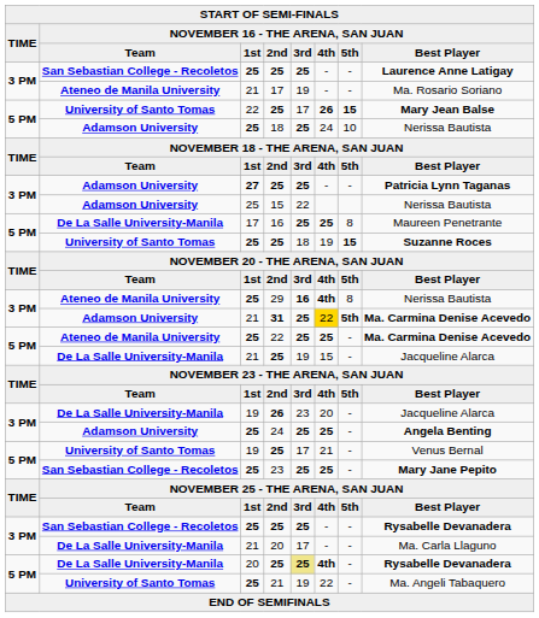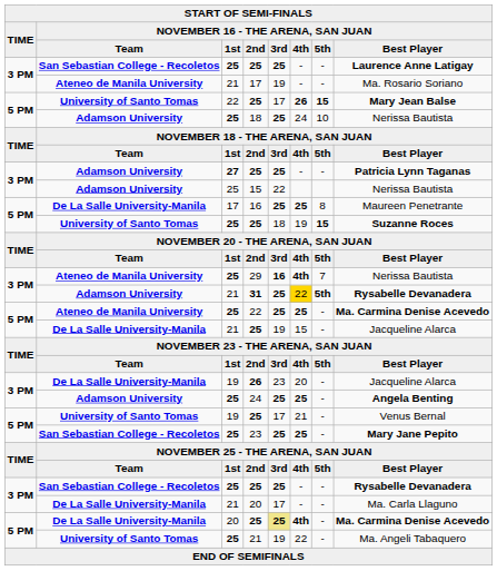 <table class="wikitable" style="text-align: center">
 <tr style="background:#efefef;">
 <td colspan=8><strong>START OF SEMI-FINALS</strong></td>
 </tr>
 <tr style="background:#efefef;">
 <td rowspan=2><strong>TIME</strong></td>
 <td colspan=7><strong>NOVEMBER 16 - THE ARENA, SAN JUAN</strong></td>
 </tr>
 <tr style="background:#efefef;">
 <td><strong>Team</strong></td>
 <td><strong>1st</strong></td>
 <td><strong>2nd</strong></td>
 <td><strong>3rd</strong></td>
 <td><strong>4th</strong></td>
 <td><strong>5th</strong></td>
 <td><strong>Best Player</strong></td>
 </tr>
 <tr>
 <td rowspan=2><strong>3 PM</strong></td>
 <td><strong><a href='#'>San Sebastian College - Recoletos</a></strong></td>
 <td><strong>25</strong></td>
 <td><strong>25</strong></td>
 <td><strong>25</strong></td>
 <td>-</td>
 <td>-</td>
 <td><strong>Laurence Anne Latigay</strong></td>
 </tr>
 <tr>
 <td><strong><a href='#'>Ateneo de Manila University</a></strong></td>
 <td>21</td>
 <td>17</td>
 <td>19</td>
 <td>-</td>
 <td>-</td>
 <td>Ma. Rosario Soriano</td>
 </tr>
 <tr>
 <td rowspan=2><strong>5 PM</strong></td>
 <td><strong><a href='#'>University of Santo Tomas</a></strong></td>
 <td>22</td>
 <td><strong>25</strong></td>
 <td>17</td>
 <td><strong>26</strong></td>
 <td><strong>15</strong></td>
 <td><strong>Mary Jean Balse</strong></td>
 </tr>
 <tr>
 <td><strong><a href='#'>Adamson University</a></strong></td>
 <td><strong>25</strong></td>
 <td>18</td>
 <td><strong>25</strong></td>
 <td>24</td>
 <td>10</td>
 <td>Nerissa Bautista</td>
 </tr>
 <tr style="background:#efefef;">
 <td rowspan=2><strong>TIME</strong></td>
 <td colspan=7><strong>NOVEMBER 18 - THE ARENA, SAN JUAN</strong></td>
 </tr>
 <tr style="background:#efefef;">
 <td><strong>Team</strong></td>
 <td><strong>1st</strong></td>
 <td><strong>2nd</strong></td>
 <td><strong>3rd</strong></td>
 <td><strong>4th</strong></td>
 <td><strong>5th</strong></td>
 <td><strong>Best Player</strong></td>
 </tr>
 <tr>
 <td rowspan=2><strong>3 PM</strong></td>
 <td><strong><a href='#'>Adamson University</a></strong></td>
 <td><strong>27</strong></td>
 <td><strong>25</strong></td>
 <td><strong>25</strong></td>
 <td>-</td>
 <td>-</td>
 <td><strong>Patricia Lynn Taganas</strong></td>
 </tr>
 <tr>
 <td><strong><a href='#'>Adamson University</a></strong></td>
 <td>25</td>
 <td>15</td>
 <td>22</td>
 <td></td>
 <td></td>
 <td>Nerissa Bautista</td>
 </tr>
 <tr>
 <td rowspan=2><strong>5 PM</strong></td>
 <td><strong><a href='#'>De La Salle University-Manila</a></strong></td>
 <td>17</td>
 <td>16</td>
 <td><strong>25</strong></td>
 <td><strong>25</strong></td>
 <td>8</td>
 <td>Maureen Penetrante</td>
 </tr>
 <tr>
 <td><strong><a href='#'>University of Santo Tomas</a></strong></td>
 <td><strong>25</strong></td>
 <td><strong>25</strong></td>
 <td>18</td>
 <td>19</td>
 <td><strong>15</strong></td>
 <td><strong>Suzanne Roces</strong></td>
 </tr>
 <tr style="background:#efefef;">
 <td rowspan=2><strong>TIME</strong></td>
 <td colspan=7><strong>NOVEMBER 20 - THE ARENA, SAN JUAN</strong></td>
 </tr>
 <tr style="background:#efefef;">
 <td><strong>Team</strong></td>
 <td><strong>1st</strong></td>
 <td><strong>2nd</strong></td>
 <td><strong>3rd</strong></td>
 <td><strong>4th</strong></td>
 <td><strong>5th</strong></td>
 <td><strong>Best Player</strong></td>
 </tr>
 <tr>
 <td rowspan=2><strong>3 PM</strong></td>
 <td><strong><a href='#'>Ateneo de Manila University</a></strong></td>
 <td><strong>25</strong></td>
 <td>29</td>
 <td><strong>16</strong></td>
 <td><strong>4th</strong></td>
-<td>8</td>
+<td>7</td>
 <td>Nerissa Bautista</td>
 </tr>
 <tr>
 <td><strong><a href='#'>Adamson University</a></strong></td>
 <td>21</td>
 <td><strong>31</strong></td>
 <td><strong>25</strong></td>
 <td style="background: gold;">22</td>
 <td><strong>5th</strong></td>
-<td><strong>Ma. Carmina Denise Acevedo</strong></td>
+<td><strong>Rysabelle Devanadera</strong></td>
 </tr>
 <tr>
 <td rowspan=2><strong>5 PM</strong></td>
 <td><strong><a href='#'>Ateneo de Manila University</a></strong></td>
 <td><strong>25</strong></td>
 <td>22</td>
 <td><strong>25</strong></td>
 <td><strong>25</strong></td>
 <td>-</td>
 <td><strong>Ma. Carmina Denise Acevedo</strong></td>
 </tr>
 <tr>
 <td><strong><a href='#'>De La Salle University-Manila</a></strong></td>
 <td>21</td>
 <td><strong>25</strong></td>
 <td>19</td>
 <td>15</td>
 <td>-</td>
 <td>Jacqueline Alarca</td>
 </tr>
 <tr style="background:#efefef;">
 <td rowspan=2><strong>TIME</strong></td>
 <td colspan=7><strong>NOVEMBER 23 - THE ARENA, SAN JUAN</strong></td>
 </tr>
 <tr style="background:#efefef;">
 <td><strong>Team</strong></td>
 <td><strong>1st</strong></td>
 <td><strong>2nd</strong></td>
 <td><strong>3rd</strong></td>
 <td><strong>4th</strong></td>
 <td><strong>5th</strong></td>
 <td><strong>Best Player</strong></td>
 </tr>
 <tr>
 <td rowspan=2><strong>3 PM</strong></td>
 <td><strong><a href='#'>De La Salle University-Manila</a></strong></td>
 <td>19</td>
 <td><strong>26</strong></td>
 <td>23</td>
 <td>20</td>
 <td>-</td>
 <td>Jacqueline Alarca</td>
 </tr>
 <tr>
 <td><strong><a href='#'>Adamson University</a></strong></td>
 <td><strong>25</strong></td>
 <td>24</td>
 <td><strong>25</strong></td>
 <td><strong>25</strong></td>
 <td>-</td>
 <td><strong>Angela Benting</strong></td>
 </tr>
 <tr>
 <td rowspan=2><strong>5 PM</strong></td>
 <td><strong><a href='#'>University of Santo Tomas</a></strong></td>
 <td>19</td>
 <td><strong>25</strong></td>
 <td>17</td>
 <td>21</td>
 <td>-</td>
 <td>Venus Bernal</td>
 </tr>
 <tr>
 <td><strong><a href='#'>San Sebastian College - Recoletos</a></strong></td>
 <td><strong>25</strong></td>
 <td>23</td>
 <td><strong>25</strong></td>
 <td><strong>25</strong></td>
 <td>-</td>
 <td><strong>Mary Jane Pepito</strong></td>
 </tr>
 <tr style="background:#efefef;">
 <td rowspan=2><strong>TIME</strong></td>
 <td colspan=7><strong>NOVEMBER 25 - THE ARENA, SAN JUAN</strong></td>
 </tr>
 <tr style="background:#efefef;">
 <td><strong>Team</strong></td>
 <td><strong>1st</strong></td>
 <td><strong>2nd</strong></td>
 <td><strong>3rd</strong></td>
 <td><strong>4th</strong></td>
 <td><strong>5th</strong></td>
 <td><strong>Best Player</strong></td>
 </tr>
 <tr>
 <td rowspan=2><strong>3 PM</strong></td>
 <td><strong><a href='#'>San Sebastian College - Recoletos</a></strong></td>
 <td><strong>25</strong></td>
 <td><strong>25</strong></td>
 <td><strong>25</strong></td>
 <td>-</td>
 <td>-</td>
 <td><strong>Rysabelle Devanadera</strong></td>
 </tr>
 <tr>
 <td><strong><a href='#'>De La Salle University-Manila</a></strong></td>
 <td>21</td>
 <td>20</td>
 <td>17</td>
 <td>-</td>
 <td>-</td>
 <td>Ma. Carla Llaguno</td>
 </tr>
 <tr>
 <td rowspan=2><strong>5 PM</strong></td>
 <td><strong><a href='#'>De La Salle University-Manila</a></strong></td>
 <td>20</td>
 <td><strong>25</strong></td>
 <td style="background: khaki;"><strong>25</strong></td>
 <td><strong>4th</strong></td>
 <td>-</td>
-<td><strong>Rysabelle Devanadera</strong></td>
+<td><strong>Ma. Carmina Denise Acevedo</strong></td>
 </tr>
 <tr>
 <td><strong><a href='#'>University of Santo Tomas</a></strong></td>
 <td><strong>25</strong></td>
 <td>21</td>
 <td>19</td>
 <td>22</td>
 <td>-</td>
 <td>Ma. Angeli Tabaquero</td>
 </tr>
 <tr style="background:#efefef;">
 <td colspan=8><strong>END OF SEMIFINALS</strong></td>
 </tr>
 </table>
